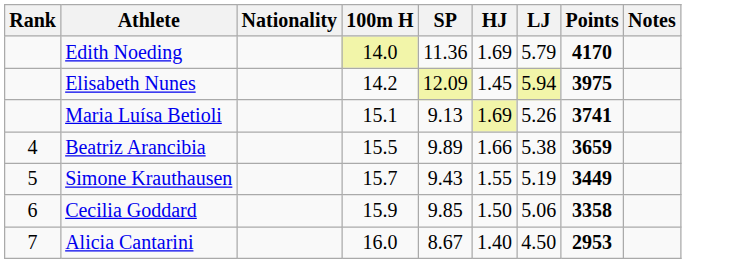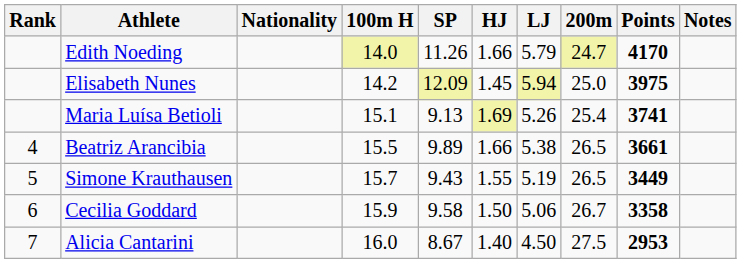 <table class="wikitable sortable" style=" text-align:center;">
 <tr>
 <th>Rank</th>
 <th>Athlete</th>
 <th>Nationality</th>
 <th>100m H</th>
 <th>SP</th>
 <th>HJ</th>
 <th>LJ</th>
+<th>200m</th>
 <th>Points</th>
 <th>Notes</th>
 </tr>
 <tr>
 <td></td>
 <td align=left><a href='#'>Edith Noeding</a></td>
 <td align=left></td>
 <td bgcolor=#F2F5A9>14.0</td>
-<td>11.36</td>
-<td>1.69</td>
+<td>11.26</td>
+<td>1.66</td>
 <td>5.79</td>
+<td bgcolor=#F2F5A9>24.7</td>
 <td><strong>4170</strong></td>
 <td></td>
 </tr>
 <tr>
 <td></td>
 <td align=left><a href='#'>Elisabeth Nunes</a></td>
 <td align=left></td>
 <td>14.2</td>
 <td bgcolor=#F2F5A9>12.09</td>
 <td>1.45</td>
 <td bgcolor=#F2F5A9>5.94</td>
+<td>25.0</td>
 <td><strong>3975</strong></td>
 <td></td>
 </tr>
 <tr>
 <td></td>
 <td align=left><a href='#'>Maria Luísa Betioli</a></td>
 <td align=left></td>
 <td>15.1</td>
 <td>9.13</td>
 <td bgcolor=#F2F5A9>1.69</td>
 <td>5.26</td>
+<td>25.4</td>
 <td><strong>3741</strong></td>
 <td></td>
 </tr>
 <tr>
 <td>4</td>
 <td align=left><a href='#'>Beatriz Arancibia</a></td>
 <td align=left></td>
 <td>15.5</td>
 <td>9.89</td>
 <td>1.66</td>
 <td>5.38</td>
-<td><strong>3659</strong></td>
+<td>26.5</td>
+<td><strong>3661</strong></td>
 <td></td>
 </tr>
 <tr>
 <td>5</td>
 <td align=left><a href='#'>Simone Krauthausen</a></td>
 <td align=left></td>
 <td>15.7</td>
 <td>9.43</td>
 <td>1.55</td>
 <td>5.19</td>
+<td>26.5</td>
 <td><strong>3449</strong></td>
 <td></td>
 </tr>
 <tr>
 <td>6</td>
 <td align=left><a href='#'>Cecilia Goddard</a></td>
 <td align=left></td>
 <td>15.9</td>
-<td>9.85</td>
+<td>9.58</td>
 <td>1.50</td>
 <td>5.06</td>
+<td>26.7</td>
 <td><strong>3358</strong></td>
 <td></td>
 </tr>
 <tr>
 <td>7</td>
 <td align=left><a href='#'>Alicia Cantarini</a></td>
 <td align=left></td>
 <td>16.0</td>
 <td>8.67</td>
 <td>1.40</td>
 <td>4.50</td>
+<td>27.5</td>
 <td><strong>2953</strong></td>
 <td></td>
 </tr>
 </table>
